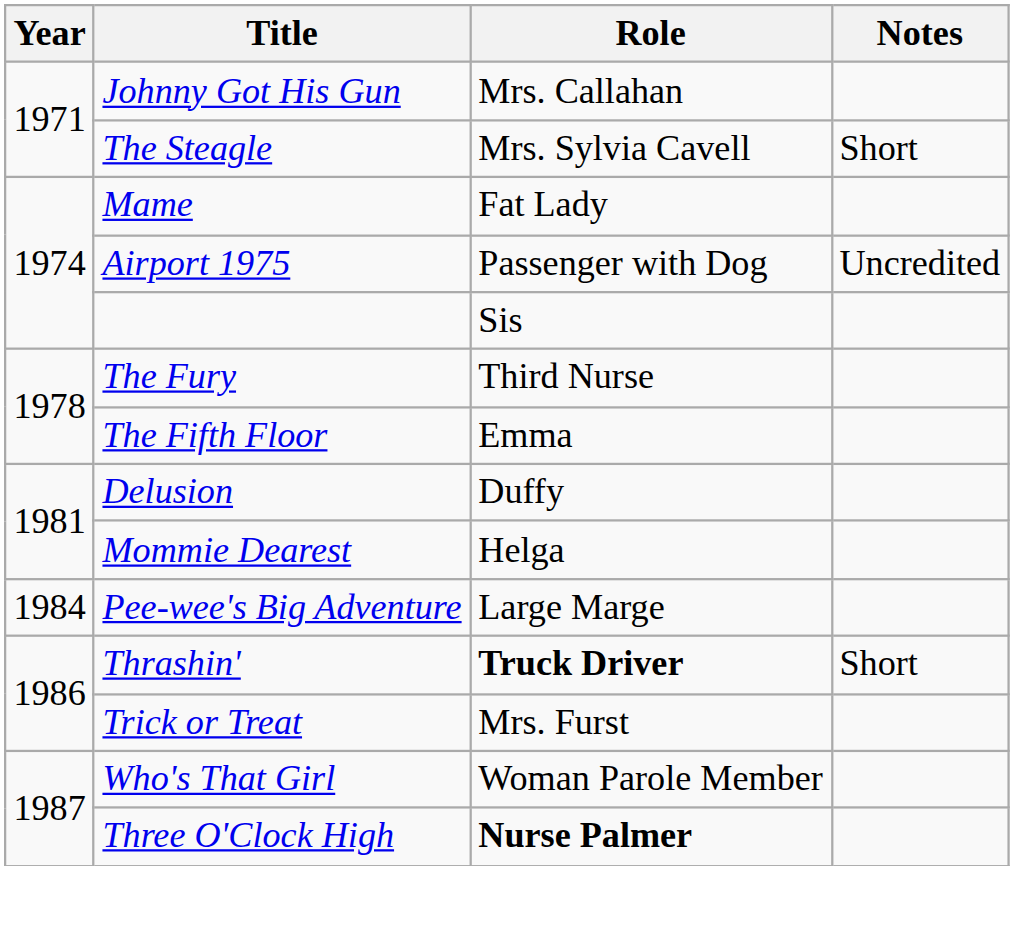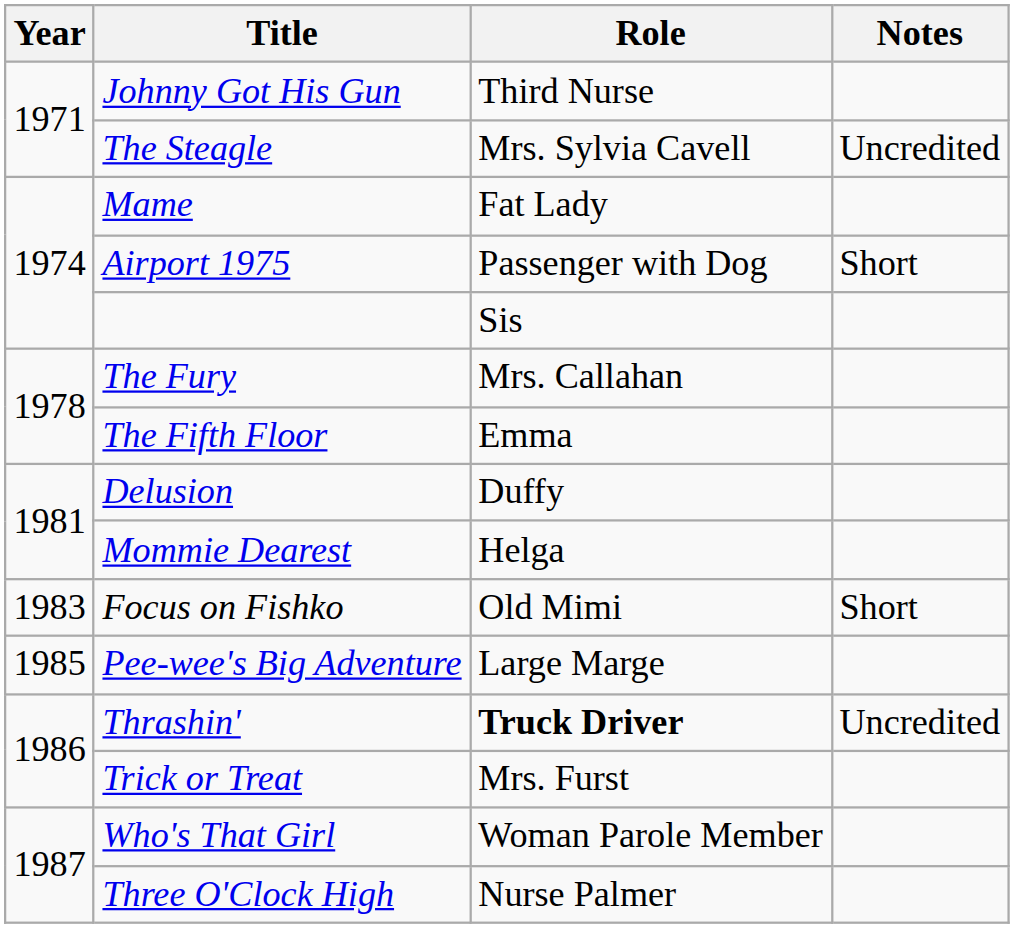 <table class="wikitable sortable">
 <tr>
 <th>Year</th>
 <th>Title</th>
 <th>Role</th>
 <th class="unsortable">Notes</th>
 </tr>
 <tr>
 <td rowspan=2>1971</td>
 <td><em><a href='#'>Johnny Got His Gun</a></em></td>
-<td>Mrs. Callahan</td>
+<td>Third Nurse</td>
 <td></td>
 </tr>
 <tr>
 <td><em><a href='#'>The Steagle</a></em></td>
 <td>Mrs. Sylvia Cavell</td>
-<td>Short</td>
+<td>Uncredited</td>
 </tr>
 <tr>
 <td rowspan=3>1974</td>
 <td><em><a href='#'>Mame</a></em></td>
 <td>Fat Lady</td>
 <td></td>
 </tr>
 <tr>
 <td><em><a href='#'>Airport 1975</a></em></td>
 <td>Passenger with Dog</td>
-<td>Uncredited</td>
+<td>Short</td>
 </tr>
 <tr>
 <td><em></em></td>
 <td>Sis</td>
 <td></td>
 </tr>
 <tr>
 <td rowspan=2>1978</td>
 <td><em><a href='#'>The Fury</a></em></td>
-<td>Third Nurse</td>
+<td>Mrs. Callahan</td>
 <td></td>
 </tr>
 <tr>
 <td><em><a href='#'>The Fifth Floor</a></em></td>
 <td>Emma</td>
 <td></td>
 </tr>
 <tr>
 <td rowspan=2>1981</td>
 <td><em><a href='#'>Delusion</a></em></td>
 <td>Duffy</td>
 <td></td>
 </tr>
 <tr>
 <td><em><a href='#'>Mommie Dearest</a></em></td>
 <td>Helga</td>
 <td></td>
 </tr>
 <tr>
-<td>1984</td>
+<td>1983</td>
+<td><em>Focus on Fishko</em></td>
+<td>Old Mimi</td>
+<td>Short</td>
+</tr>
+<tr>
+<td>1985</td>
 <td><em><a href='#'>Pee-wee's Big Adventure</a></em></td>
 <td>Large Marge</td>
 <td></td>
 </tr>
 <tr>
 <td rowspan=2>1986</td>
 <td><em><a href='#'>Thrashin'</a></em></td>
 <td><strong>Truck Driver</strong></td>
-<td>Short</td>
+<td>Uncredited</td>
 </tr>
 <tr>
 <td><em><a href='#'>Trick or Treat</a></em></td>
 <td>Mrs. Furst</td>
 <td></td>
 </tr>
 <tr>
 <td rowspan=2>1987</td>
 <td><em><a href='#'>Who's That Girl</a></em></td>
 <td>Woman Parole Member</td>
 <td></td>
 </tr>
 <tr>
 <td><em><a href='#'>Three O'Clock High</a></em></td>
-<td><strong>Nurse Palmer</strong></td>
+<td>Nurse Palmer</td>
 <td></td>
 </tr>
 </table>
